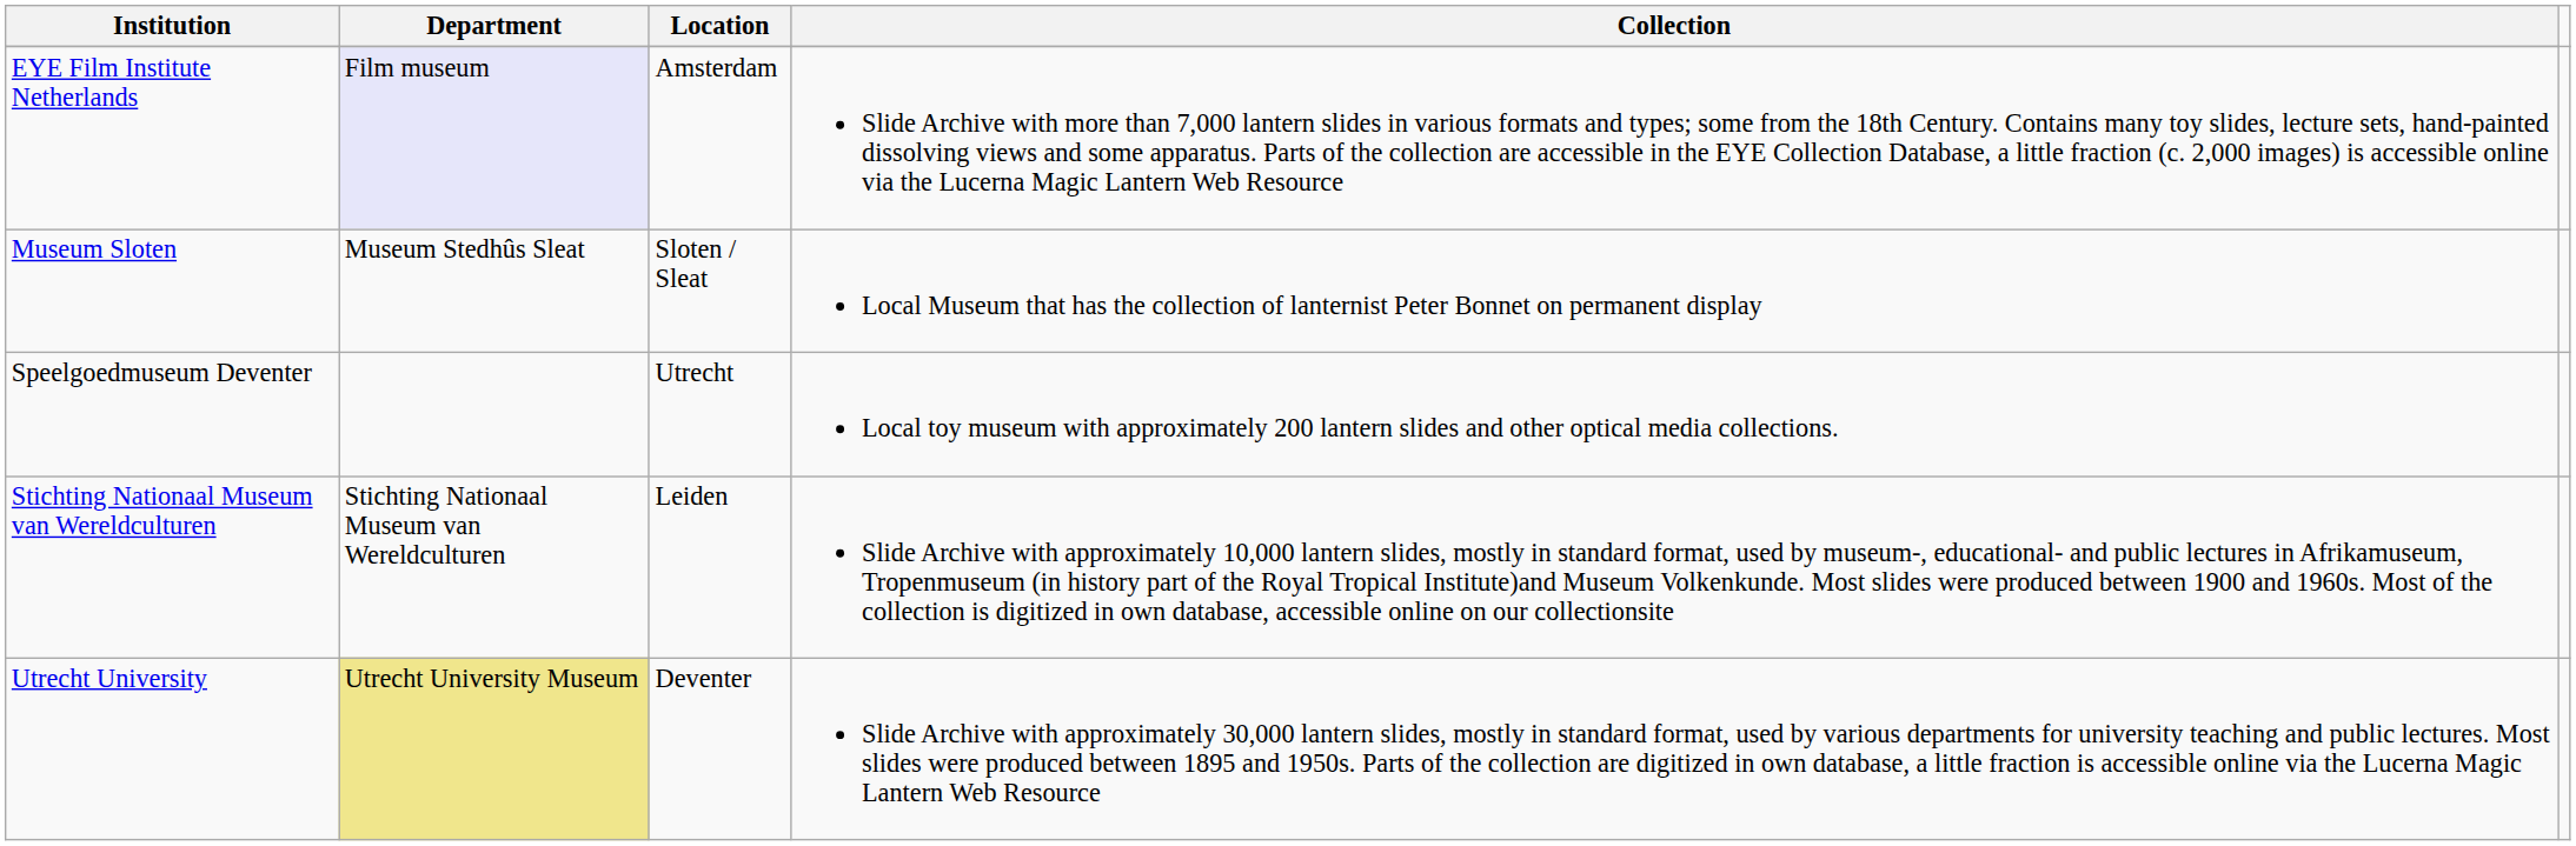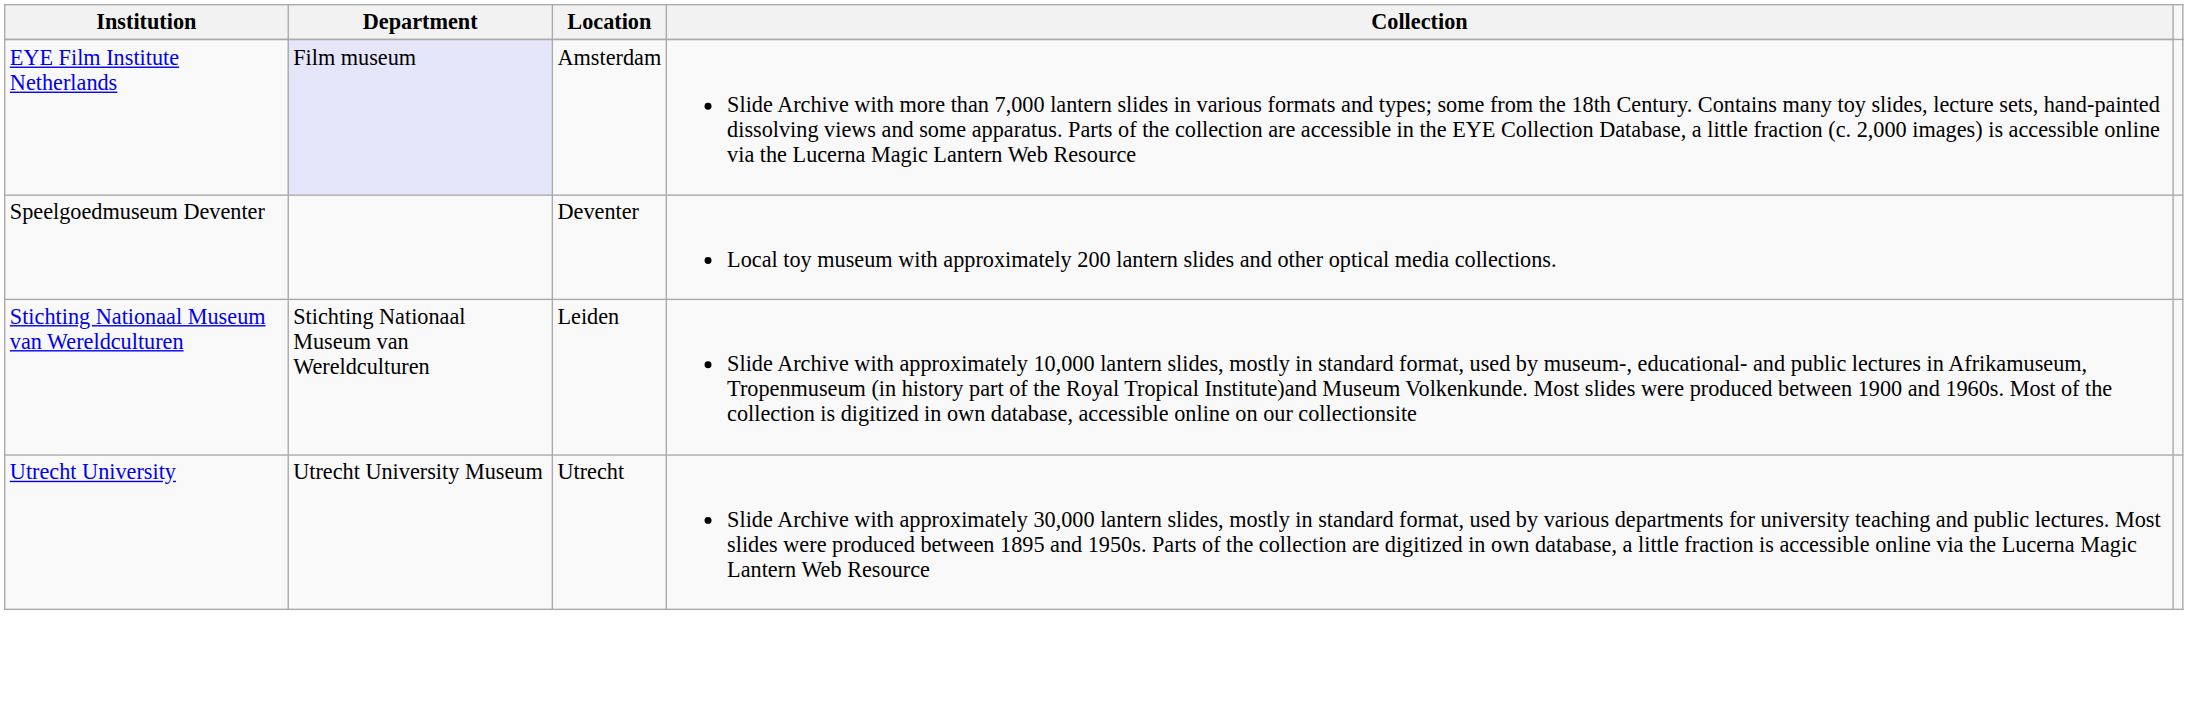 <table class="wikitable sortable">
 <tr>
 <th>Institution</th>
 <th>Department</th>
 <th>Location</th>
 <th>Collection</th>
 </tr>
 <tr>
 </tr>
 <tr style="vertical-align: top;">
 <td><a href='#'>EYE Film Institute Netherlands</a></td>
 <td style="background: lavender;">Film museum</td>
 <td>Amsterdam</td>
 <td><br><ul><li>Slide Archive with more than 7,000 lantern slides in various formats and types; some from the 18th Century. Contains many toy slides, lecture sets, hand-painted dissolving views and some apparatus. Parts of the collection are accessible in the EYE Collection Database, a little fraction (c. 2,000 images) is accessible online via the Lucerna Magic Lantern Web Resource </li></ul></td>
 <td></td>
 </tr>
 <tr style="vertical-align: top;">
-<td><a href='#'>Museum Sloten</a></td>
-<td>Museum Stedhûs Sleat</td>
-<td>Sloten / Sleat</td>
-<td><br><ul><li>Local Museum that has the collection of lanternist Peter Bonnet on permanent display</li></ul></td>
-<td></td>
-</tr>
-<tr style="vertical-align: top;">
 <td>Speelgoedmuseum Deventer</td>
 <td></td>
-<td>Utrecht</td>
+<td>Deventer</td>
 <td><br><ul><li>Local toy museum with approximately 200 lantern slides and other optical media collections.</li></ul></td>
 <td></td>
 </tr>
 <tr style="vertical-align: top;">
 <td><a href='#'>Stichting Nationaal Museum van Wereldculturen</a></td>
 <td>Stichting Nationaal Museum van Wereldculturen</td>
 <td>Leiden</td>
 <td><br><ul><li>Slide Archive with approximately 10,000 lantern slides, mostly in standard format, used by museum-, educational- and public lectures in Afrikamuseum, Tropenmuseum (in history part of the Royal Tropical Institute)and Museum Volkenkunde. Most slides were produced between 1900 and 1960s. Most of the collection is digitized in own database, accessible online on our collectionsite</li></ul></td>
 <td></td>
 </tr>
 <tr style="vertical-align: top;">
 <td><a href='#'>Utrecht University</a></td>
-<td style="background: khaki;">Utrecht University Museum</td>
-<td>Deventer</td>
+<td>Utrecht University Museum</td>
+<td>Utrecht</td>
 <td><br><ul><li>Slide Archive with approximately 30,000 lantern slides, mostly in standard format, used by various departments for university teaching and public lectures. Most slides were produced between 1895 and 1950s. Parts of the collection are digitized in own database, a little fraction is accessible online via the Lucerna Magic Lantern Web Resource </li></ul></td>
 <td></td>
 </tr>
 </table>
